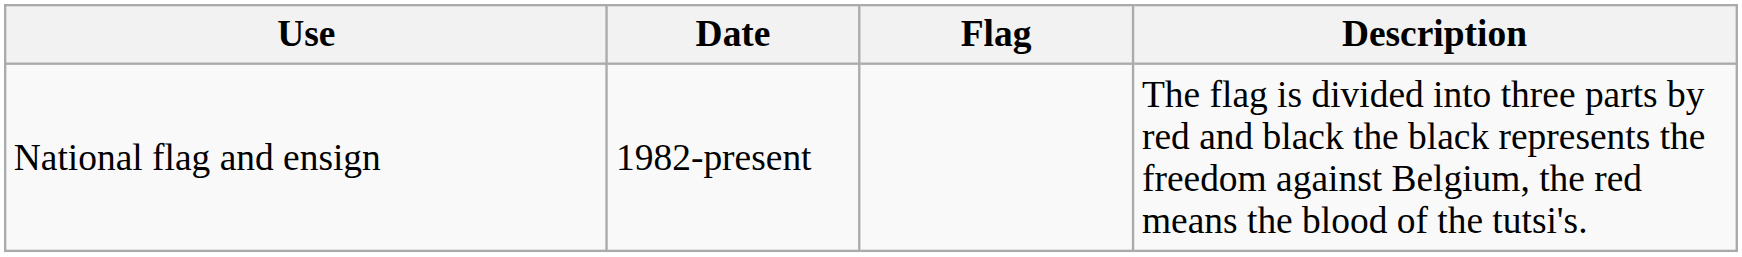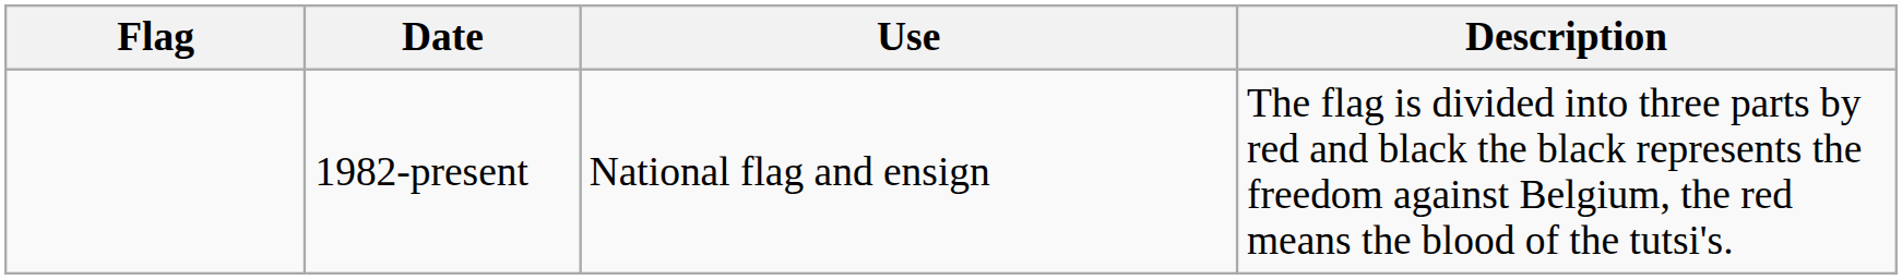 <table class="wikitable">
 <tr>
+<th style="width:110px;">Flag</th>
+<th style="width:100px;">Date</th>
 <th style="width:250px;">Use</th>
-<th style="width:100px;">Date</th>
-<th style="width:110px;">Flag</th>
 <th style="width:250px;">Description</th>
 </tr>
 <tr>
+<td></td>
+<td>1982-present</td>
 <td>National flag and ensign</td>
-<td>1982-present</td>
-<td></td>
 <td>The flag is divided into three parts by red and black the black represents the freedom against Belgium, the red means the blood of the tutsi's.</td>
 </tr>
 </table>
